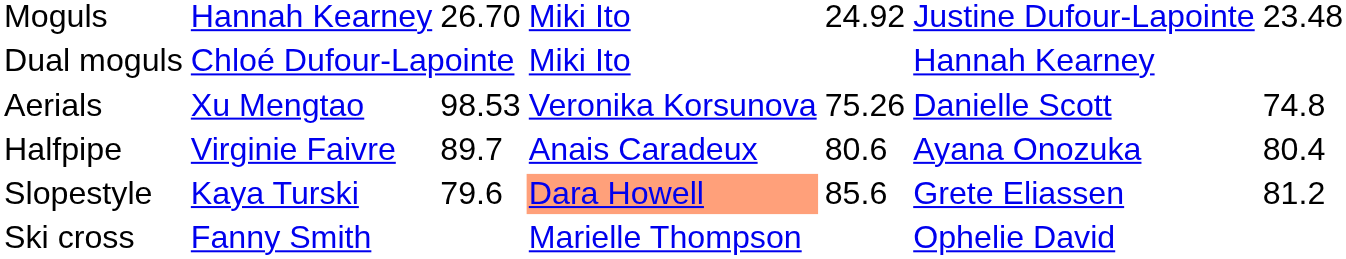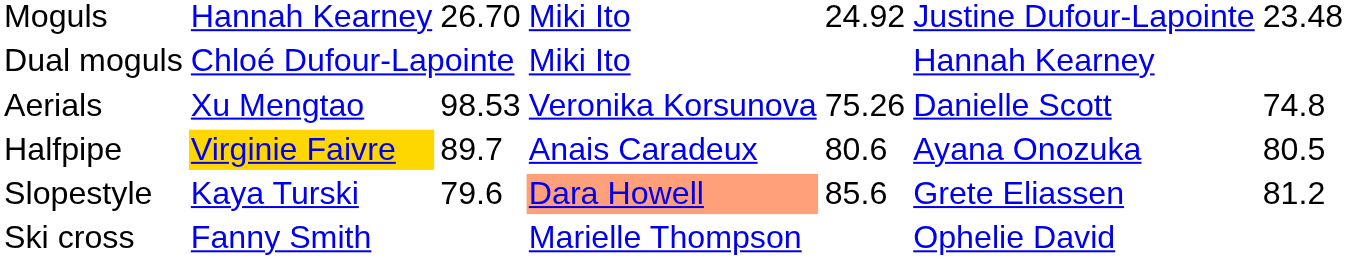 <table>
 <tr>
 <td>Moguls <br></td>
 <td><a href='#'>Hannah Kearney</a><br></td>
 <td>26.70</td>
 <td><a href='#'>Miki Ito</a><br></td>
 <td>24.92</td>
 <td><a href='#'>Justine Dufour-Lapointe</a><br></td>
 <td>23.48</td>
 </tr>
 <tr>
 <td>Dual moguls <br></td>
 <td colspan="2"><a href='#'>Chloé Dufour-Lapointe</a><br></td>
 <td colspan="2"><a href='#'>Miki Ito</a><br></td>
 <td colspan="2"><a href='#'>Hannah Kearney</a><br></td>
 </tr>
 <tr>
 <td>Aerials <br></td>
 <td><a href='#'>Xu Mengtao</a><br></td>
 <td>98.53</td>
 <td><a href='#'>Veronika Korsunova</a><br></td>
 <td>75.26</td>
 <td><a href='#'>Danielle Scott</a><br></td>
 <td>74.8</td>
 </tr>
 <tr>
 <td>Halfpipe <br></td>
-<td><a href='#'>Virginie Faivre</a><br></td>
+<td style="background: gold;"><a href='#'>Virginie Faivre</a><br></td>
 <td>89.7</td>
 <td><a href='#'>Anais Caradeux</a><br></td>
 <td>80.6</td>
 <td><a href='#'>Ayana Onozuka</a><br></td>
-<td>80.4</td>
+<td>80.5</td>
 </tr>
 <tr>
 <td>Slopestyle <br></td>
 <td><a href='#'>Kaya Turski</a><br></td>
 <td>79.6</td>
 <td style="background: lightsalmon;"><a href='#'>Dara Howell</a><br></td>
 <td>85.6</td>
 <td><a href='#'>Grete Eliassen</a><br></td>
 <td>81.2</td>
 </tr>
 <tr>
 <td>Ski cross <br></td>
 <td colspan="2"><a href='#'>Fanny Smith</a><br></td>
 <td colspan="2"><a href='#'>Marielle Thompson</a><br></td>
 <td colspan="2"><a href='#'>Ophelie David</a><br></td>
 </tr>
 </table>
